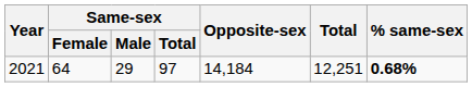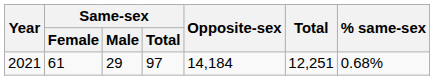 <table class="wikitable">
 <tr>
 <th rowspan=2>Year</th>
 <th colspan=3>Same-sex</th>
 <th rowspan=2>Opposite-sex</th>
 <th rowspan=2>Total</th>
 <th rowspan=2>% same-sex</th>
 </tr>
 <tr>
 <th>Female</th>
 <th>Male</th>
 <th>Total</th>
 </tr>
 <tr>
 <td>2021</td>
-<td>64</td>
+<td>61</td>
 <td>29</td>
 <td>97</td>
 <td>14,184</td>
 <td>12,251</td>
-<td><strong>0.68%</strong></td>
+<td>0.68%</td>
 </tr>
 </table>
